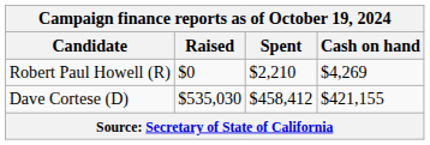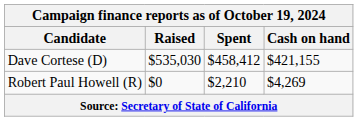 <table class="wikitable sortable">
 <tr>
 <th colspan=4>Campaign finance reports as of October 19, 2024</th>
 </tr>
 <tr style="text-align:center;">
 <th>Candidate</th>
 <th>Raised</th>
 <th>Spent</th>
 <th>Cash on hand</th>
 </tr>
 <tr>
+<td>Dave Cortese (D)</td>
+<td>$535,030</td>
+<td>$458,412</td>
+<td>$421,155</td>
+</tr>
+<tr>
 <td>Robert Paul Howell (R)</td>
 <td>$0</td>
 <td>$2,210</td>
 <td>$4,269</td>
 </tr>
 <tr>
-<td>Dave Cortese (D)</td>
-<td>$535,030</td>
-<td>$458,412</td>
-<td>$421,155</td>
-</tr>
-<tr>
 <th colspan="4"><small>Source: <a href='#'>Secretary of State of California</a></small></th>
 </tr>
 </table>
